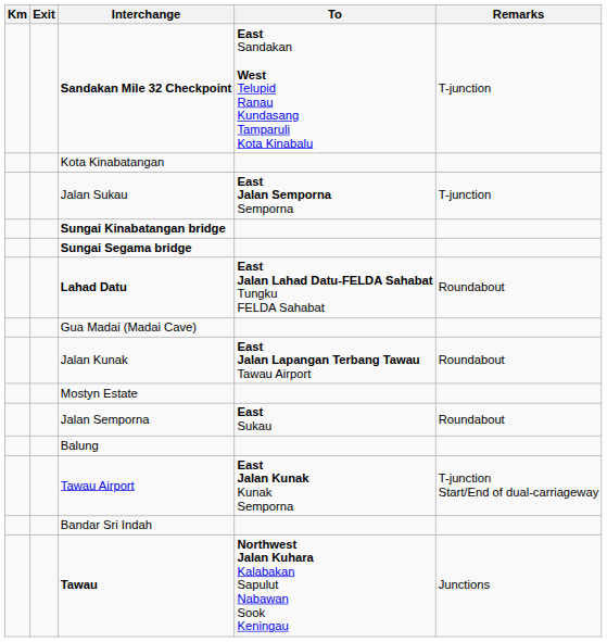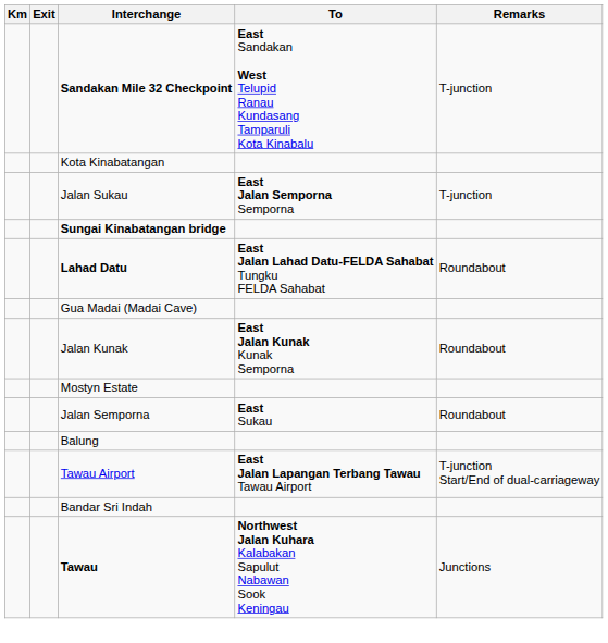 <table class="wikitable">
 <tr>
 <th>Km</th>
 <th>Exit</th>
 <th>Interchange</th>
 <th>To</th>
 <th>Remarks</th>
 </tr>
 <tr>
 <td></td>
 <td></td>
 <td><strong>Sandakan Mile 32 Checkpoint</strong></td>
 <td><strong>East</strong><br> Sandakan<br><br><strong>West</strong><br> <a href='#'>Telupid</a><br> <a href='#'>Ranau</a><br> <a href='#'>Kundasang</a><br> <a href='#'>Tamparuli</a><br> <a href='#'>Kota Kinabalu</a></td>
 <td>T-junction</td>
 </tr>
 <tr>
 <td></td>
 <td></td>
 <td>Kota Kinabatangan</td>
 <td></td>
 <td></td>
 </tr>
 <tr>
 <td></td>
 <td></td>
 <td>Jalan Sukau</td>
 <td><strong>East</strong><br> <strong>Jalan Semporna</strong><br>Semporna</td>
 <td>T-junction</td>
 </tr>
 <tr>
 <td></td>
 <td></td>
 <td><strong>Sungai Kinabatangan bridge</strong></td>
 <td></td>
 <td></td>
 </tr>
 <tr>
 <td></td>
 <td></td>
-<td><strong>Sungai Segama bridge</strong></td>
-<td></td>
-<td></td>
-</tr>
-<tr>
-<td></td>
-<td></td>
 <td><strong>Lahad Datu</strong></td>
 <td><strong>East</strong><br> <strong>Jalan Lahad Datu-FELDA Sahabat</strong><br>Tungku<br>FELDA Sahabat</td>
 <td>Roundabout</td>
 </tr>
 <tr>
 <td></td>
 <td></td>
 <td>Gua Madai (Madai Cave)</td>
 <td></td>
 <td></td>
 </tr>
 <tr>
 <td></td>
 <td></td>
 <td>Jalan Kunak</td>
-<td><strong>East</strong><br><strong>Jalan Lapangan Terbang Tawau</strong><br>Tawau Airport</td>
+<td><strong>East</strong><br> <strong>Jalan Kunak</strong><br>Kunak<br>Semporna</td>
 <td>Roundabout</td>
 </tr>
 <tr>
 <td></td>
 <td></td>
 <td>Mostyn Estate</td>
 <td></td>
 <td></td>
 </tr>
 <tr>
 <td></td>
 <td></td>
 <td>Jalan Semporna</td>
 <td><strong>East</strong><br>Sukau</td>
 <td>Roundabout</td>
 </tr>
 <tr>
 <td></td>
 <td></td>
 <td>Balung</td>
 <td></td>
 <td></td>
 </tr>
 <tr>
 <td></td>
 <td></td>
 <td><a href='#'>Tawau Airport</a></td>
-<td><strong>East</strong><br> <strong>Jalan Kunak</strong><br>Kunak<br>Semporna</td>
+<td><strong>East</strong><br><strong>Jalan Lapangan Terbang Tawau</strong><br>Tawau Airport</td>
 <td>T-junction<br>Start/End of dual-carriageway</td>
 </tr>
 <tr>
 <td></td>
 <td></td>
 <td>Bandar Sri Indah</td>
 <td></td>
 <td></td>
 </tr>
 <tr>
 <td></td>
 <td></td>
 <td><strong>Tawau</strong></td>
 <td><strong>Northwest</strong><br> <strong>Jalan Kuhara</strong><br><a href='#'>Kalabakan</a><br>Sapulut<br><a href='#'>Nabawan</a><br>Sook<br><a href='#'>Keningau</a></td>
 <td>Junctions</td>
 </tr>
 </table>
